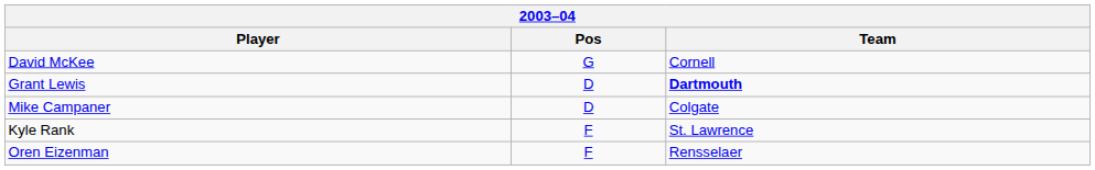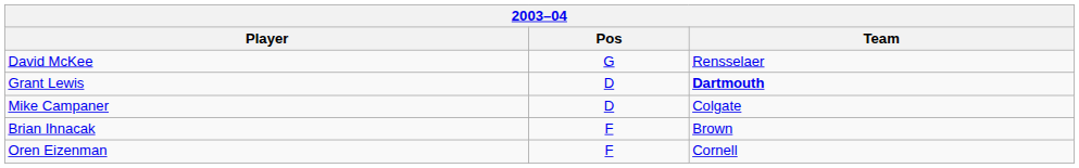 <table class="wikitable" width=95%>
 <tr>
 <th colspan=3><a href='#'>2003–04</a></th>
 </tr>
 <tr>
 <th>Player</th>
 <th>Pos</th>
 <th>Team</th>
 </tr>
 <tr>
 <td><a href='#'>David McKee</a></td>
 <td align=center><a href='#'>G</a></td>
-<td><a href='#'>Cornell</a></td>
+<td><a href='#'>Rensselaer</a></td>
 </tr>
 <tr>
 <td><a href='#'>Grant Lewis</a></td>
 <td align=center><a href='#'>D</a></td>
 <td><strong><a href='#'>Dartmouth</a></strong></td>
 </tr>
 <tr>
 <td><a href='#'>Mike Campaner</a></td>
 <td align=center><a href='#'>D</a></td>
 <td><a href='#'>Colgate</a></td>
 </tr>
 <tr>
-<td>Kyle Rank</td>
+<td><a href='#'>Brian Ihnacak</a></td>
 <td align=center><a href='#'>F</a></td>
-<td><a href='#'>St. Lawrence</a></td>
+<td><a href='#'>Brown</a></td>
 </tr>
 <tr>
 <td><a href='#'>Oren Eizenman</a></td>
 <td align=center><a href='#'>F</a></td>
-<td><a href='#'>Rensselaer</a></td>
+<td><a href='#'>Cornell</a></td>
 </tr>
 </table>
